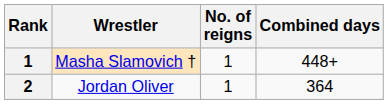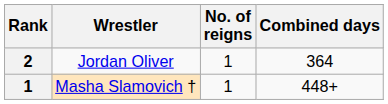 <table class="wikitable sortable" style="text-align: center">
 <tr>
 <th>Rank</th>
 <th>Wrestler</th>
 <th>No. of<br>reigns</th>
 <th>Combined days</th>
 </tr>
 <tr>
+<th>2</th>
+<td><a href='#'>Jordan Oliver</a></td>
+<td>1</td>
+<td>364</td>
+</tr>
+<tr>
 <th>1</th>
 <td style="background-color:#FFE6BD"><a href='#'>Masha Slamovich</a> †</td>
 <td>1</td>
 <td>448+</td>
 </tr>
-<tr>
-<th>2</th>
-<td><a href='#'>Jordan Oliver</a></td>
-<td>1</td>
-<td>364</td>
-</tr>
 </table>
